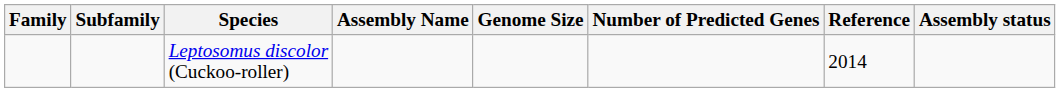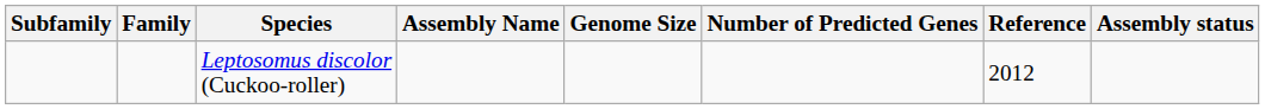 <table class="wikitable sortable">
 <tr>
+<th>Subfamily</th>
 <th>Family</th>
-<th>Subfamily</th>
 <th>Species</th>
 <th>Assembly Name</th>
 <th>Genome Size</th>
 <th>Number of Predicted Genes</th>
 <th>Reference</th>
 <th>Assembly status</th>
 </tr>
 <tr>
 <td></td>
 <td></td>
 <td><em><a href='#'>Leptosomus discolor</a></em><br>(Cuckoo-roller)</td>
 <td></td>
 <td></td>
 <td></td>
-<td>2014<strong></strong></td>
+<td>2012<strong></strong></td>
 <td></td>
 </tr>
 </table>
